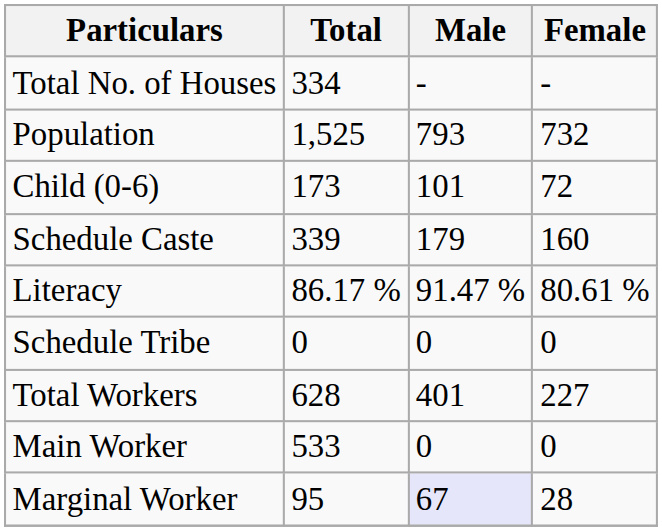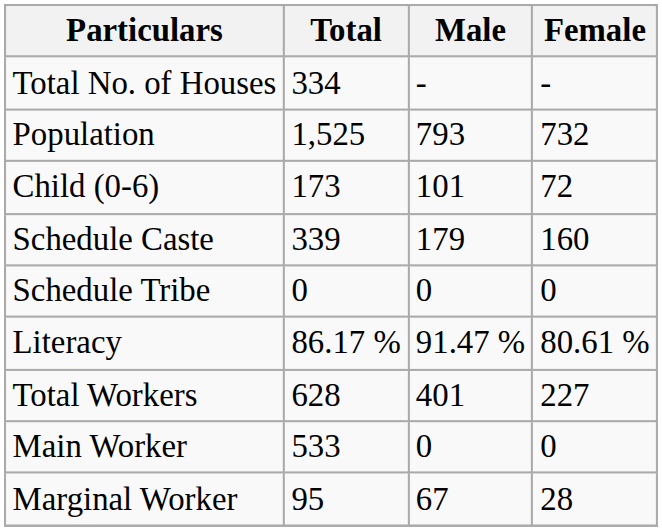 <table class="wikitable sortable">
 <tr>
 <th>Particulars</th>
 <th>Total</th>
 <th>Male</th>
 <th>Female</th>
 </tr>
 <tr>
 <td>Total No. of Houses</td>
 <td>334</td>
 <td>-</td>
 <td>-</td>
 </tr>
 <tr>
 <td>Population</td>
 <td>1,525</td>
 <td>793</td>
 <td>732</td>
 </tr>
 <tr>
 <td>Child (0-6)</td>
 <td>173</td>
 <td>101</td>
 <td>72</td>
 </tr>
 <tr>
 <td>Schedule Caste</td>
 <td>339</td>
 <td>179</td>
 <td>160</td>
 </tr>
 <tr>
+<td>Schedule Tribe</td>
+<td>0</td>
+<td>0</td>
+<td>0</td>
+</tr>
+<tr>
 <td>Literacy</td>
 <td>86.17 %</td>
 <td>91.47 %</td>
 <td>80.61 %</td>
-</tr>
-<tr>
-<td>Schedule Tribe</td>
-<td>0</td>
-<td>0</td>
-<td>0</td>
 </tr>
 <tr>
 <td>Total Workers</td>
 <td>628</td>
 <td>401</td>
 <td>227</td>
 </tr>
 <tr>
 <td>Main Worker</td>
 <td>533</td>
 <td>0</td>
 <td>0</td>
 </tr>
 <tr>
 <td>Marginal Worker</td>
 <td>95</td>
-<td style="background: lavender;">67</td>
+<td>67</td>
 <td>28</td>
 </tr>
 <tr>
 </tr>
 </table>
